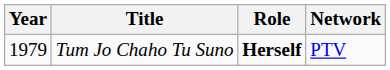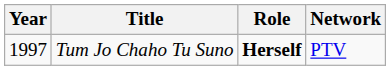 <table class="wikitable sortable plainrowheaders">
 <tr style="text-align:center;">
 <th scope="col">Year</th>
 <th scope="col">Title</th>
 <th scope="col">Role</th>
 <th scope="col">Network</th>
 </tr>
 <tr>
-<td>1979</td>
+<td>1997</td>
 <td><em>Tum Jo Chaho Tu Suno</em></td>
 <td><strong>Herself</strong></td>
 <td><a href='#'>PTV</a></td>
 </tr>
 </table>
